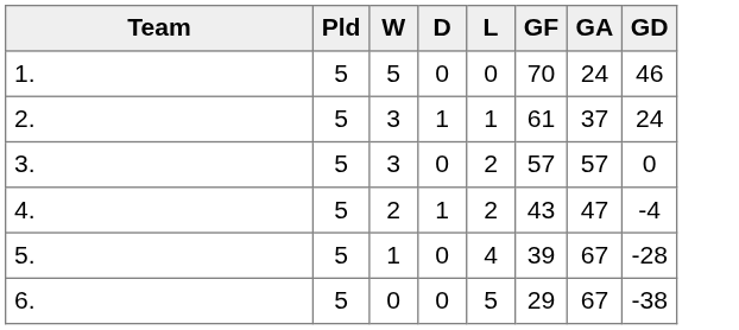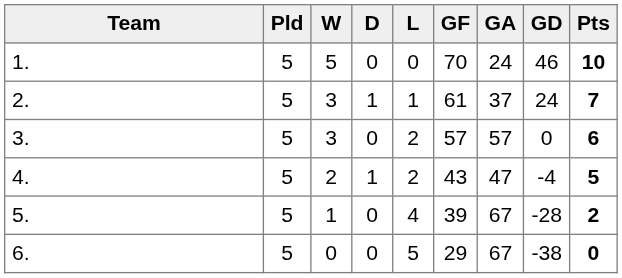 <table style=border-collapse:collapse border=1 cellspacing=0 cellpadding=5>
 <tr align=center bgcolor=#efefef>
 <th width=185>Team</th>
 <th width=20>Pld</th>
 <th width=20>W</th>
 <th width=20>D</th>
 <th width=20>L</th>
 <th width=20>GF</th>
 <th width=20>GA</th>
 <th width=20>GD</th>
+<th width=20>Pts</th>
 </tr>
 <tr align=center>
 <td align=left>1. </td>
 <td>5</td>
 <td>5</td>
 <td>0</td>
 <td>0</td>
 <td>70</td>
 <td>24</td>
 <td>46</td>
+<td><strong>10</strong></td>
 </tr>
 <tr align=center>
 <td align=left>2. </td>
 <td>5</td>
 <td>3</td>
 <td>1</td>
 <td>1</td>
 <td>61</td>
 <td>37</td>
 <td>24</td>
+<td><strong>7</strong></td>
 </tr>
 <tr align=center>
 <td align=left>3. </td>
 <td>5</td>
 <td>3</td>
 <td>0</td>
 <td>2</td>
 <td>57</td>
 <td>57</td>
 <td>0</td>
+<td><strong>6</strong></td>
 </tr>
 <tr align=center>
 <td align=left>4. </td>
 <td>5</td>
 <td>2</td>
 <td>1</td>
 <td>2</td>
 <td>43</td>
 <td>47</td>
 <td>-4</td>
+<td><strong>5</strong></td>
 </tr>
 <tr align=center>
 <td align=left>5. </td>
 <td>5</td>
 <td>1</td>
 <td>0</td>
 <td>4</td>
 <td>39</td>
 <td>67</td>
 <td>-28</td>
+<td><strong>2</strong></td>
 </tr>
 <tr align=center>
 <td align=left>6. </td>
 <td>5</td>
 <td>0</td>
 <td>0</td>
 <td>5</td>
 <td>29</td>
 <td>67</td>
 <td>-38</td>
+<td><strong>0</strong></td>
 </tr>
 </table>
